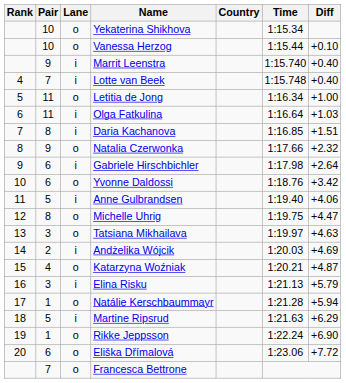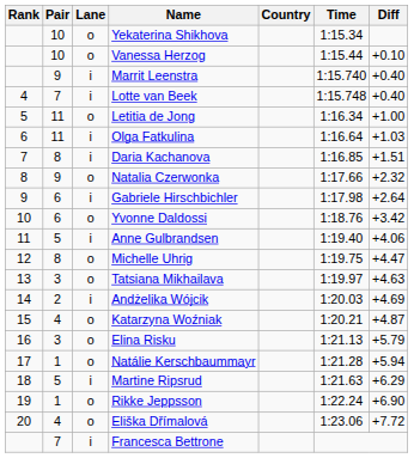 <table class="wikitable sortable" style="text-align:center">
 <tr>
 <th>Rank</th>
 <th>Pair</th>
 <th>Lane</th>
 <th>Name</th>
 <th>Country</th>
 <th>Time</th>
 <th>Diff</th>
 </tr>
 <tr>
 <td></td>
 <td>10</td>
 <td>o</td>
 <td align=left><a href='#'>Yekaterina Shikhova</a></td>
 <td align=left></td>
 <td>1:15.34</td>
 <td></td>
 </tr>
 <tr>
 <td></td>
 <td>10</td>
 <td>o</td>
 <td align=left><a href='#'>Vanessa Herzog</a></td>
 <td align=left></td>
 <td>1:15.44</td>
 <td>+0.10</td>
 </tr>
 <tr>
 <td></td>
 <td>9</td>
 <td>i</td>
 <td align=left><a href='#'>Marrit Leenstra</a></td>
 <td align=left></td>
 <td>1:15.740</td>
 <td>+0.40</td>
 </tr>
 <tr>
 <td>4</td>
 <td>7</td>
 <td>i</td>
 <td align=left><a href='#'>Lotte van Beek</a></td>
 <td align=left></td>
 <td>1:15.748</td>
 <td>+0.40</td>
 </tr>
 <tr>
 <td>5</td>
 <td>11</td>
 <td>o</td>
 <td align=left><a href='#'>Letitia de Jong</a></td>
 <td align=left></td>
 <td>1:16.34</td>
 <td>+1.00</td>
 </tr>
 <tr>
 <td>6</td>
 <td>11</td>
 <td>i</td>
 <td align=left><a href='#'>Olga Fatkulina</a></td>
 <td align=left></td>
 <td>1:16.64</td>
 <td>+1.03</td>
 </tr>
 <tr>
 <td>7</td>
 <td>8</td>
 <td>i</td>
 <td align=left><a href='#'>Daria Kachanova</a></td>
 <td align=left></td>
 <td>1:16.85</td>
 <td>+1.51</td>
 </tr>
 <tr>
 <td>8</td>
 <td>9</td>
 <td>o</td>
 <td align=left><a href='#'>Natalia Czerwonka</a></td>
 <td align=left></td>
 <td>1:17.66</td>
 <td>+2.32</td>
 </tr>
 <tr>
 <td>9</td>
 <td>6</td>
 <td>i</td>
 <td align=left><a href='#'>Gabriele Hirschbichler</a></td>
 <td align=left></td>
 <td>1:17.98</td>
 <td>+2.64</td>
 </tr>
 <tr>
 <td>10</td>
 <td>6</td>
 <td>o</td>
 <td align=left><a href='#'>Yvonne Daldossi</a></td>
 <td align=left></td>
 <td>1:18.76</td>
 <td>+3.42</td>
 </tr>
 <tr>
 <td>11</td>
 <td>5</td>
 <td>i</td>
 <td align=left><a href='#'>Anne Gulbrandsen</a></td>
 <td align=left></td>
 <td>1:19.40</td>
 <td>+4.06</td>
 </tr>
 <tr>
 <td>12</td>
 <td>8</td>
 <td>o</td>
 <td align=left><a href='#'>Michelle Uhrig</a></td>
 <td align=left></td>
 <td>1:19.75</td>
 <td>+4.47</td>
 </tr>
 <tr>
 <td>13</td>
 <td>3</td>
 <td>o</td>
 <td align=left><a href='#'>Tatsiana Mikhailava</a></td>
 <td align=left></td>
 <td>1:19.97</td>
 <td>+4.63</td>
 </tr>
 <tr>
 <td>14</td>
 <td>2</td>
 <td>i</td>
 <td align=left><a href='#'>Andżelika Wójcik</a></td>
 <td align=left></td>
 <td>1:20.03</td>
 <td>+4.69</td>
 </tr>
 <tr>
 <td>15</td>
 <td>4</td>
 <td>o</td>
 <td align=left><a href='#'>Katarzyna Woźniak</a></td>
 <td align=left></td>
 <td>1:20.21</td>
 <td>+4.87</td>
 </tr>
 <tr>
 <td>16</td>
 <td>3</td>
-<td>i</td>
+<td>o</td>
 <td align=left><a href='#'>Elina Risku</a></td>
 <td align=left></td>
 <td>1:21.13</td>
 <td>+5.79</td>
 </tr>
 <tr>
 <td>17</td>
 <td>1</td>
 <td>o</td>
 <td align=left><a href='#'>Natálie Kerschbaummayr</a></td>
 <td align=left></td>
 <td>1:21.28</td>
 <td>+5.94</td>
 </tr>
 <tr>
 <td>18</td>
 <td>5</td>
 <td>i</td>
 <td align=left><a href='#'>Martine Ripsrud</a></td>
 <td align=left></td>
 <td>1:21.63</td>
 <td>+6.29</td>
 </tr>
 <tr>
 <td>19</td>
 <td>1</td>
 <td>o</td>
 <td align=left><a href='#'>Rikke Jeppsson</a></td>
 <td align=left></td>
 <td>1:22.24</td>
 <td>+6.90</td>
 </tr>
 <tr>
 <td>20</td>
-<td>6</td>
+<td>4</td>
 <td>o</td>
 <td align=left><a href='#'>Eliška Dřímalová</a></td>
 <td align=left></td>
 <td>1:23.06</td>
 <td>+7.72</td>
 </tr>
 <tr>
 <td></td>
 <td>7</td>
-<td>o</td>
+<td>i</td>
 <td align=left><a href='#'>Francesca Bettrone</a></td>
 <td align=left></td>
 <td colspan=2></td>
 </tr>
 </table>
